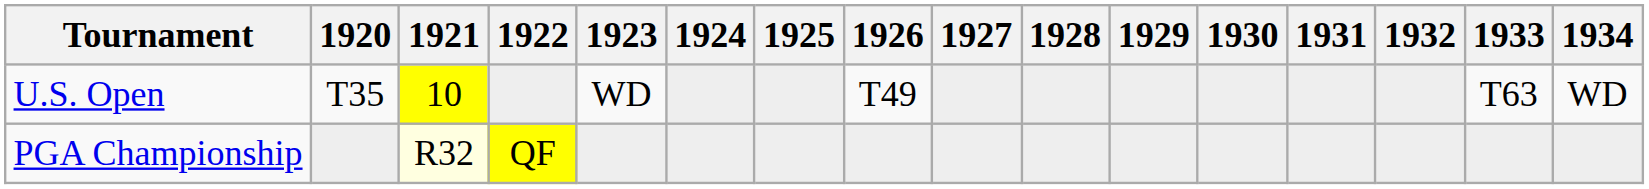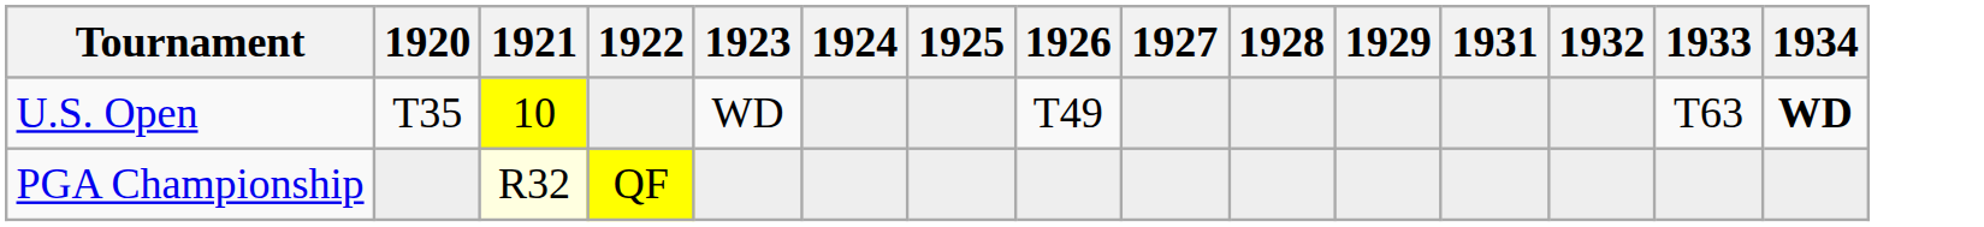 <table class="wikitable" style="font-size:95%;text-align:center;">
 <tr>
 <th>Tournament</th>
 <th>1920</th>
 <th>1921</th>
 <th>1922</th>
 <th>1923</th>
 <th>1924</th>
 <th>1925</th>
 <th>1926</th>
 <th>1927</th>
 <th>1928</th>
 <th>1929</th>
-<th>1930</th>
 <th>1931</th>
 <th>1932</th>
 <th>1933</th>
 <th>1934</th>
 </tr>
 <tr>
 <td align="left"><a href='#'>U.S. Open</a></td>
 <td>T35</td>
 <td style="background:yellow;">10</td>
 <td style="background:#eeeeee;"></td>
 <td>WD</td>
 <td style="background:#eeeeee;"></td>
 <td style="background:#eeeeee;"></td>
 <td>T49</td>
 <td style="background:#eeeeee;"></td>
 <td style="background:#eeeeee;"></td>
 <td style="background:#eeeeee;"></td>
 <td style="background:#eeeeee;"></td>
 <td style="background:#eeeeee;"></td>
-<td style="background:#eeeeee;"></td>
 <td>T63</td>
-<td>WD</td>
+<td><strong>WD</strong></td>
 </tr>
 <tr>
 <td align="left"><a href='#'>PGA Championship</a></td>
 <td style="background:#eeeeee;"></td>
 <td style="background: lightyellow;">R32</td>
 <td style="background:yellow;">QF</td>
 <td style="background:#eeeeee;"></td>
 <td style="background:#eeeeee;"></td>
 <td style="background:#eeeeee;"></td>
 <td style="background:#eeeeee;"></td>
 <td style="background:#eeeeee;"></td>
 <td style="background:#eeeeee;"></td>
 <td style="background:#eeeeee;"></td>
 <td style="background:#eeeeee;"></td>
 <td style="background:#eeeeee;"></td>
 <td style="background:#eeeeee;"></td>
 <td style="background:#eeeeee;"></td>
-<td style="background:#eeeeee;"></td>
 </tr>
 </table>
